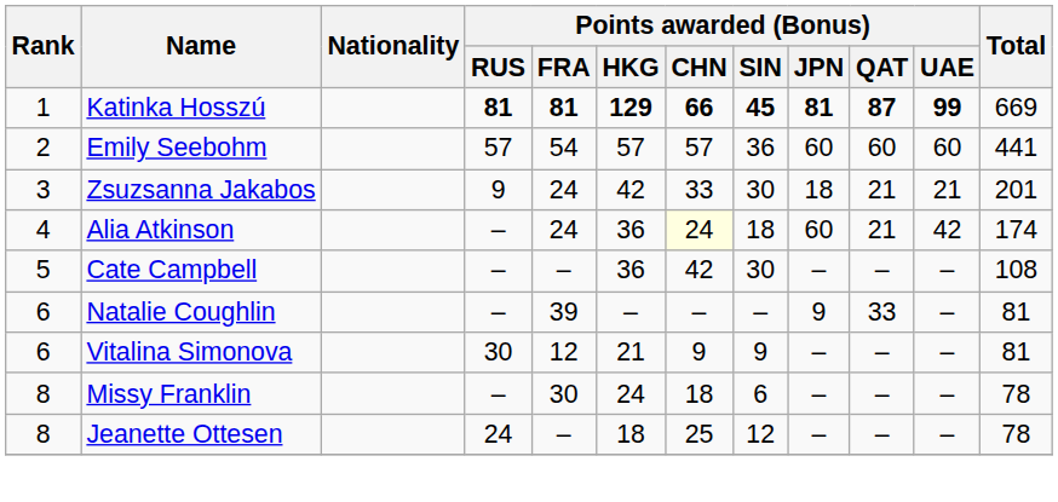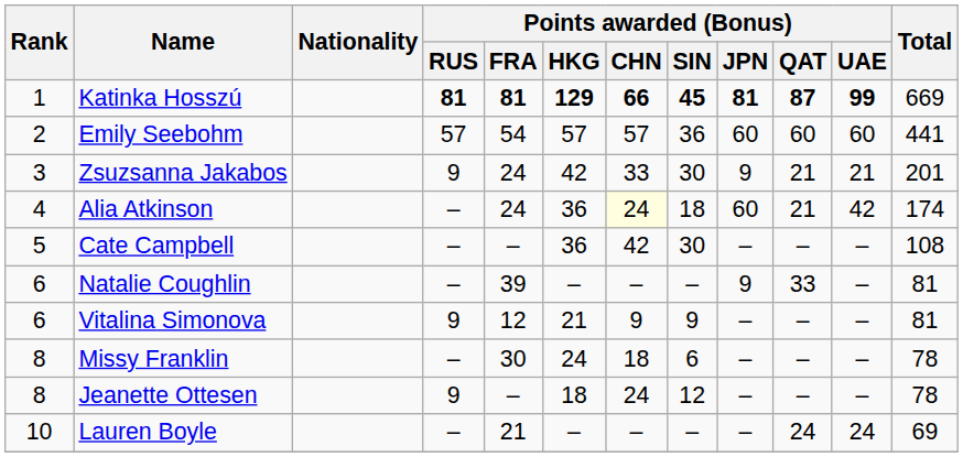 <table class="wikitable" style="text-align:center;">
 <tr>
 <th rowspan="2">Rank</th>
 <th rowspan="2">Name</th>
 <th rowspan="2">Nationality</th>
 <th colspan="8">Points awarded (Bonus)</th>
 <th rowspan="2">Total</th>
 </tr>
 <tr>
 <th>RUS</th>
 <th>FRA</th>
 <th>HKG</th>
 <th>CHN</th>
 <th>SIN</th>
 <th>JPN</th>
 <th>QAT</th>
 <th>UAE</th>
 </tr>
 <tr>
 <td>1</td>
 <td style="text-align:left;"><a href='#'>Katinka Hosszú</a></td>
 <td style="text-align:left;"></td>
 <td><strong>81</strong></td>
 <td><strong>81</strong></td>
 <td><strong>129</strong></td>
 <td><strong>66</strong></td>
 <td><strong>45</strong></td>
 <td><strong>81</strong></td>
 <td><strong>87</strong></td>
 <td><strong>99</strong></td>
 <td>669</td>
 </tr>
 <tr>
 <td>2</td>
 <td style="text-align:left;"><a href='#'>Emily Seebohm</a></td>
 <td style="text-align:left;"></td>
 <td>57</td>
 <td>54</td>
 <td>57</td>
 <td>57</td>
 <td>36</td>
 <td>60</td>
 <td>60</td>
 <td>60</td>
 <td>441</td>
 </tr>
 <tr>
 <td>3</td>
 <td style="text-align:left;"><a href='#'>Zsuzsanna Jakabos</a></td>
 <td style="text-align:left;"></td>
 <td>9</td>
 <td>24</td>
 <td>42</td>
 <td>33</td>
 <td>30</td>
-<td>18</td>
+<td>9</td>
 <td>21</td>
 <td>21</td>
 <td>201</td>
 </tr>
 <tr>
 <td>4</td>
 <td style="text-align:left;"><a href='#'>Alia Atkinson</a></td>
 <td style="text-align:left;"></td>
 <td>–</td>
 <td>24</td>
 <td>36</td>
 <td style="background: lightyellow;">24</td>
 <td>18</td>
 <td>60</td>
 <td>21</td>
 <td>42</td>
 <td>174</td>
 </tr>
 <tr>
 <td>5</td>
 <td style="text-align:left;"><a href='#'>Cate Campbell</a></td>
 <td style="text-align:left;"></td>
 <td>–</td>
 <td>–</td>
 <td>36</td>
 <td>42</td>
 <td>30</td>
 <td>–</td>
 <td>–</td>
 <td>–</td>
 <td>108</td>
 </tr>
 <tr>
 <td>6</td>
 <td style="text-align:left;"><a href='#'>Natalie Coughlin</a></td>
 <td style="text-align:left;"></td>
 <td>–</td>
 <td>39</td>
 <td>–</td>
 <td>–</td>
 <td>–</td>
 <td>9</td>
 <td>33</td>
 <td>–</td>
 <td>81</td>
 </tr>
 <tr>
 <td>6</td>
 <td style="text-align:left;"><a href='#'>Vitalina Simonova</a></td>
 <td style="text-align:left;"></td>
-<td>30</td>
+<td>9</td>
 <td>12</td>
 <td>21</td>
 <td>9</td>
 <td>9</td>
 <td>–</td>
 <td>–</td>
 <td>–</td>
 <td>81</td>
 </tr>
 <tr>
 <td>8</td>
 <td style="text-align:left;"><a href='#'>Missy Franklin</a></td>
 <td style="text-align:left;"></td>
 <td>–</td>
 <td>30</td>
 <td>24</td>
 <td>18</td>
 <td>6</td>
 <td>–</td>
 <td>–</td>
 <td>–</td>
 <td>78</td>
 </tr>
 <tr>
 <td>8</td>
 <td style="text-align:left;"><a href='#'>Jeanette Ottesen</a></td>
 <td style="text-align:left;"></td>
-<td>24</td>
+<td>9</td>
 <td>–</td>
 <td>18</td>
-<td>25</td>
+<td>24</td>
 <td>12</td>
 <td>–</td>
 <td>–</td>
 <td>–</td>
 <td>78</td>
 </tr>
 <tr>
+<td>10</td>
+<td style="text-align:left;"><a href='#'>Lauren Boyle</a></td>
+<td style="text-align:left;"></td>
+<td>–</td>
+<td>21</td>
+<td>–</td>
+<td>–</td>
+<td>–</td>
+<td>–</td>
+<td>24</td>
+<td>24</td>
+<td>69</td>
+</tr>
+<tr>
 </tr>
 </table>
